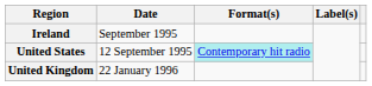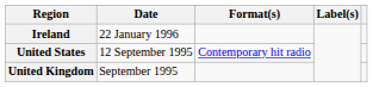 <table class="wikitable plainrowheaders">
 <tr>
 <th scope="col">Region</th>
 <th scope="col">Date</th>
 <th scope="col">Format(s)</th>
 <th scope="col">Label(s)</th>
 <th scope="col"></th>
 </tr>
 <tr>
 <th scope="row">Ireland</th>
-<td>September 1995</td>
+<td>22 January 1996</td>
 <td></td>
 <td rowspan="3"></td>
 <td></td>
 </tr>
 <tr>
 <th scope="row">United States</th>
 <td>12 September 1995</td>
-<td style="background: paleturquoise;"><a href='#'>Contemporary hit radio</a></td>
+<td><a href='#'>Contemporary hit radio</a></td>
 <td></td>
 </tr>
 <tr>
 <th scope="row">United Kingdom</th>
-<td>22 January 1996</td>
+<td>September 1995</td>
 <td></td>
 <td></td>
 </tr>
 </table>
